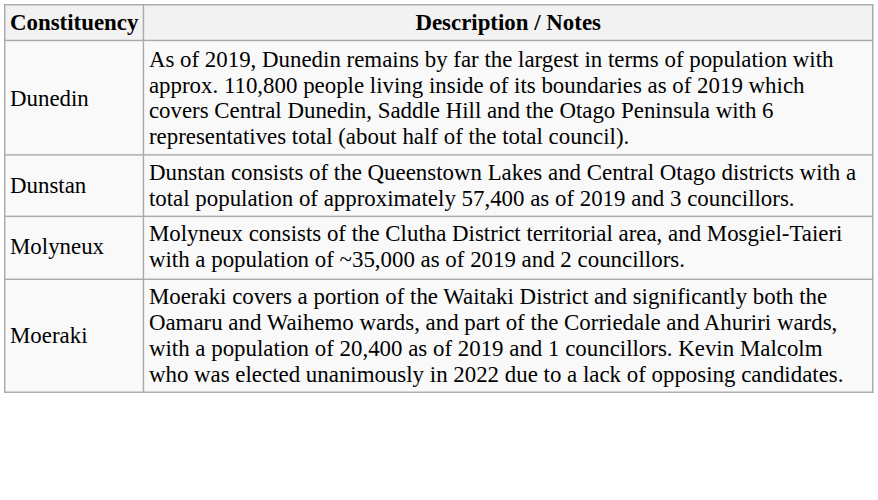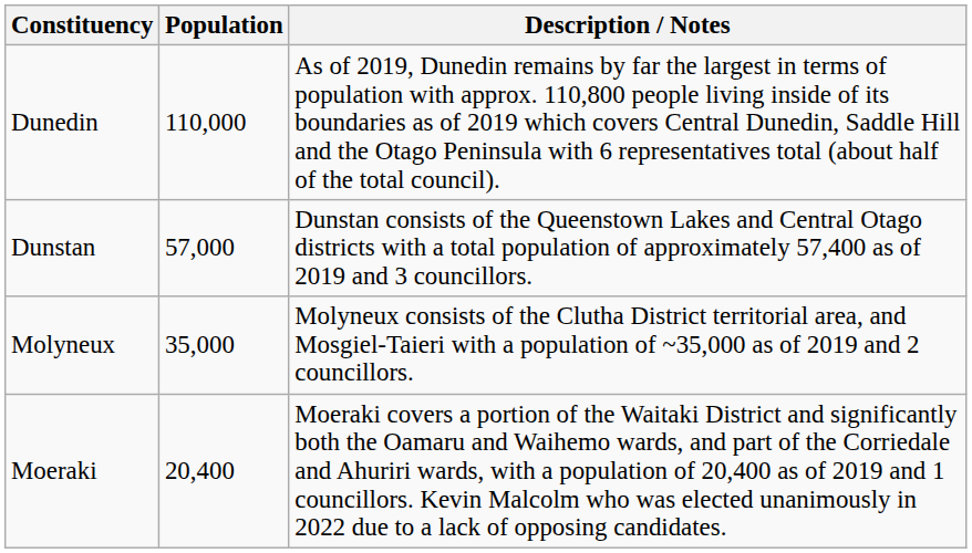 <table class="wikitable">
 <tr>
 <th>Constituency</th>
+<th>Population</th>
 <th>Description / Notes</th>
 </tr>
 <tr>
 <td>Dunedin</td>
+<td>110,000</td>
 <td>As of 2019, Dunedin remains by far the largest in terms of population with approx. 110,800 people living inside of its boundaries as of 2019 which covers Central Dunedin, Saddle Hill and the Otago Peninsula with 6 representatives total (about half of the total council).</td>
 </tr>
 <tr>
 <td>Dunstan</td>
+<td>57,000</td>
 <td>Dunstan consists of the Queenstown Lakes and Central Otago districts with a total population of approximately 57,400 as of 2019 and 3 councillors.</td>
 </tr>
 <tr>
 <td>Molyneux</td>
+<td>35,000</td>
 <td>Molyneux consists of the Clutha District territorial area, and Mosgiel-Taieri with a population of ~35,000 as of 2019 and 2 councillors.</td>
 </tr>
 <tr>
 <td>Moeraki</td>
+<td>20,400</td>
 <td>Moeraki covers a portion of the Waitaki District and significantly both the Oamaru and Waihemo wards, and part of the Corriedale and Ahuriri wards, with a population of 20,400 as of 2019 and 1 councillors. Kevin Malcolm who was elected unanimously in 2022 due to a lack of opposing candidates.</td>
 </tr>
 </table>
